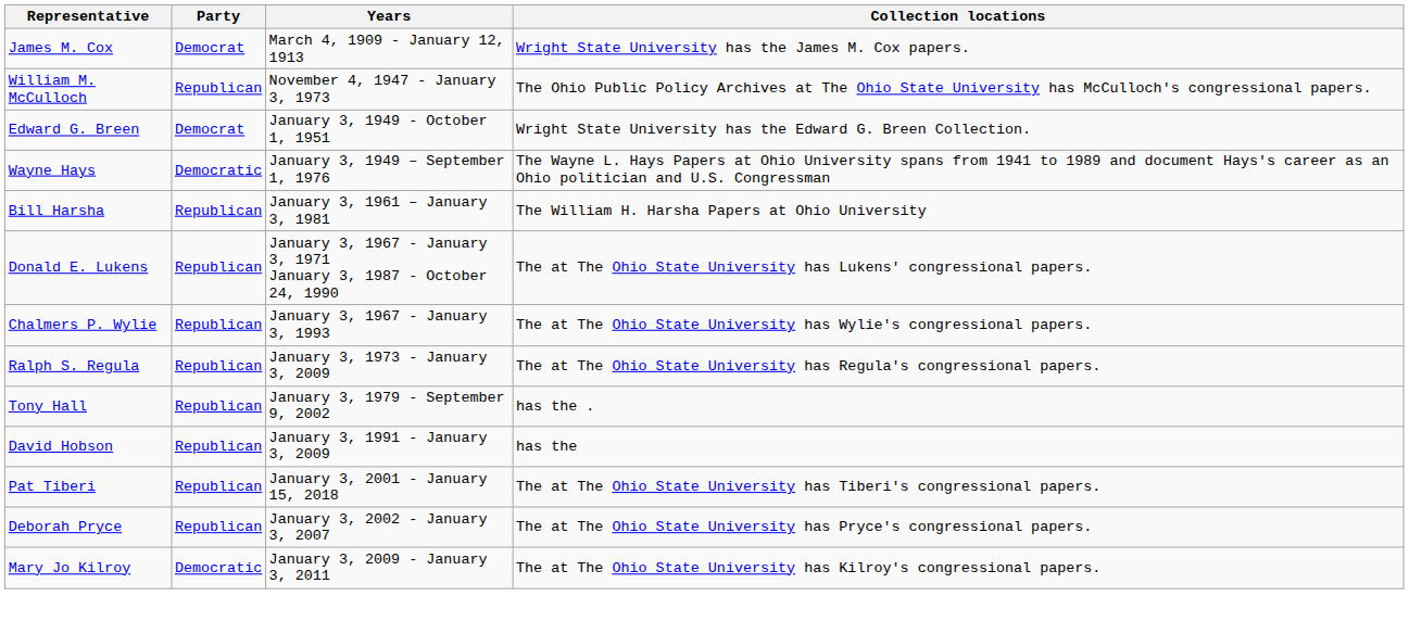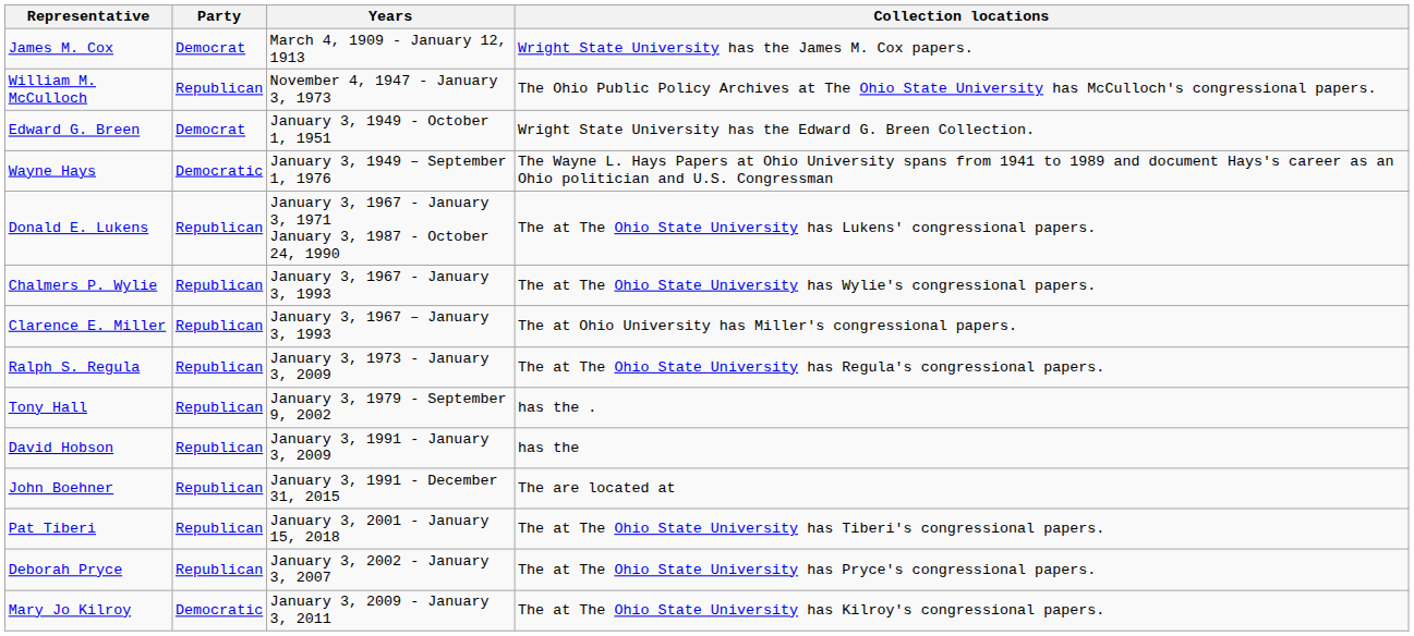 <table class="wikitable sortable">
 <tr>
 <th>Representative</th>
 <th>Party</th>
 <th>Years</th>
 <th>Collection locations</th>
 </tr>
 <tr>
 <td><a href='#'>James M. Cox</a></td>
 <td><a href='#'>Democrat</a></td>
 <td>March 4, 1909 - January 12, 1913</td>
 <td><a href='#'>Wright State University</a> has the James M. Cox papers.</td>
 </tr>
 <tr>
 <td><a href='#'>William M. McCulloch</a></td>
 <td><a href='#'>Republican</a></td>
 <td>November 4, 1947 - January 3, 1973</td>
 <td>The Ohio Public Policy Archives at The <a href='#'>Ohio State University</a> has McCulloch's congressional papers.</td>
 </tr>
 <tr>
 <td><a href='#'>Edward G. Breen</a></td>
 <td><a href='#'>Democrat</a></td>
 <td>January 3, 1949 - October 1, 1951</td>
 <td>Wright State University has the Edward G. Breen Collection.</td>
 </tr>
 <tr>
 <td><a href='#'>Wayne Hays</a></td>
 <td><a href='#'>Democratic</a></td>
 <td>January 3, 1949 – September 1, 1976</td>
 <td>The Wayne L. Hays Papers at Ohio University spans from 1941 to 1989 and document Hays's career as an Ohio politician and U.S. Congressman</td>
 </tr>
 <tr>
-<td><a href='#'>Bill Harsha</a></td>
-<td><a href='#'>Republican</a></td>
-<td>January 3, 1961 – January 3, 1981</td>
-<td>The William H. Harsha Papers at Ohio University</td>
-</tr>
-<tr>
 <td><a href='#'>Donald E. Lukens</a></td>
 <td><a href='#'>Republican</a></td>
 <td>January 3, 1967 - January 3, 1971<br>January 3, 1987 - October 24, 1990</td>
 <td>The  at The <a href='#'>Ohio State University</a> has Lukens' congressional papers.</td>
 </tr>
 <tr>
 <td><a href='#'>Chalmers P. Wylie</a></td>
 <td><a href='#'>Republican</a></td>
 <td>January 3, 1967 - January 3, 1993</td>
 <td>The  at The <a href='#'>Ohio State University</a> has Wylie's congressional papers.</td>
+</tr>
+<tr>
+<td><a href='#'>Clarence E. Miller</a></td>
+<td><a href='#'>Republican</a></td>
+<td>January 3, 1967 – January 3, 1993</td>
+<td>The  at Ohio University has Miller's congressional papers.</td>
 </tr>
 <tr>
 <td><a href='#'>Ralph S. Regula</a></td>
 <td><a href='#'>Republican</a></td>
 <td>January 3, 1973 - January 3, 2009</td>
 <td>The  at The <a href='#'>Ohio State University</a> has Regula's congressional papers.</td>
 </tr>
 <tr>
 <td><a href='#'>Tony Hall</a></td>
 <td><a href='#'>Republican</a></td>
 <td>January 3, 1979 - September 9, 2002</td>
 <td> has the .</td>
 </tr>
 <tr>
 <td><a href='#'>David Hobson</a></td>
 <td><a href='#'>Republican</a></td>
 <td>January 3, 1991 - January 3, 2009</td>
 <td> has the </td>
 </tr>
 <tr>
+<td><a href='#'>John Boehner</a></td>
+<td><a href='#'>Republican</a></td>
+<td>January 3, 1991 - December 31, 2015</td>
+<td>The  are located at </td>
+</tr>
+<tr>
 <td><a href='#'>Pat Tiberi</a></td>
 <td><a href='#'>Republican</a></td>
 <td>January 3, 2001 - January 15, 2018</td>
 <td>The  at The <a href='#'>Ohio State University</a> has Tiberi's congressional papers.</td>
 </tr>
 <tr>
 <td><a href='#'>Deborah Pryce</a></td>
 <td><a href='#'>Republican</a></td>
 <td>January 3, 2002 - January 3, 2007</td>
 <td>The  at The <a href='#'>Ohio State University</a> has Pryce's congressional papers.</td>
 </tr>
 <tr>
 <td><a href='#'>Mary Jo Kilroy</a></td>
 <td><a href='#'>Democratic</a></td>
 <td>January 3, 2009 - January 3, 2011</td>
 <td>The  at The <a href='#'>Ohio State University</a> has Kilroy's congressional papers.</td>
 </tr>
 </table>
